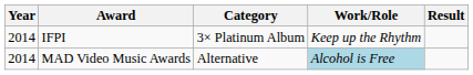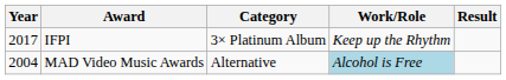 <table class="wikitable">
 <tr>
 <th>Year</th>
 <th>Award</th>
 <th>Category</th>
 <th>Work/Role</th>
 <th>Result</th>
 </tr>
 <tr>
-<td>2014</td>
+<td>2017</td>
 <td>IFPI</td>
 <td>3× Platinum Album</td>
 <td><em>Keep up the Rhythm</em></td>
 <td></td>
 </tr>
 <tr>
-<td>2014</td>
+<td>2004</td>
 <td>MAD Video Music Awards</td>
 <td>Alternative</td>
 <td style="background: lightblue;"><em>Alcohol is Free</em></td>
 <td></td>
 </tr>
 </table>
